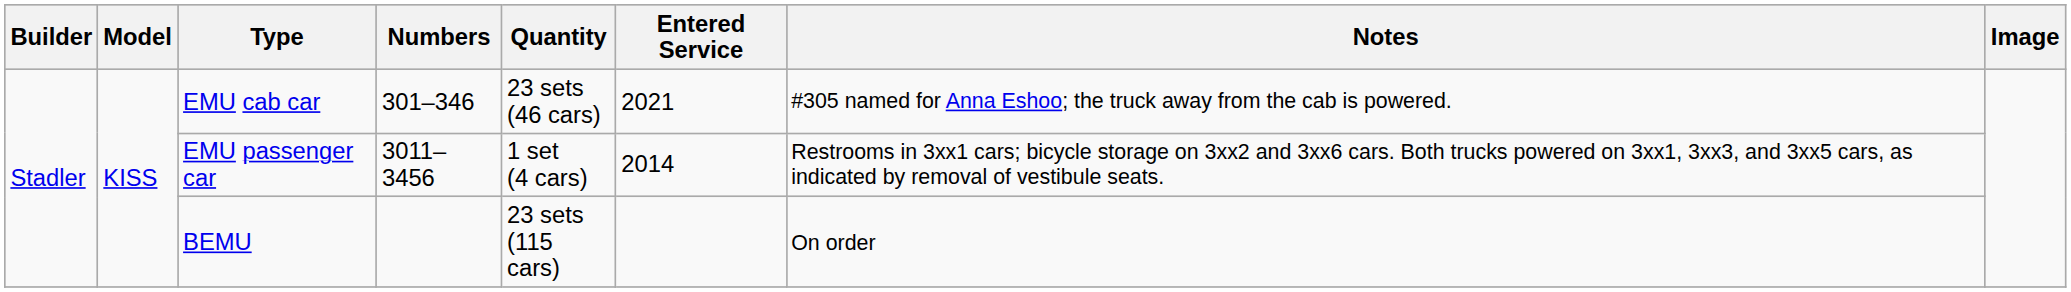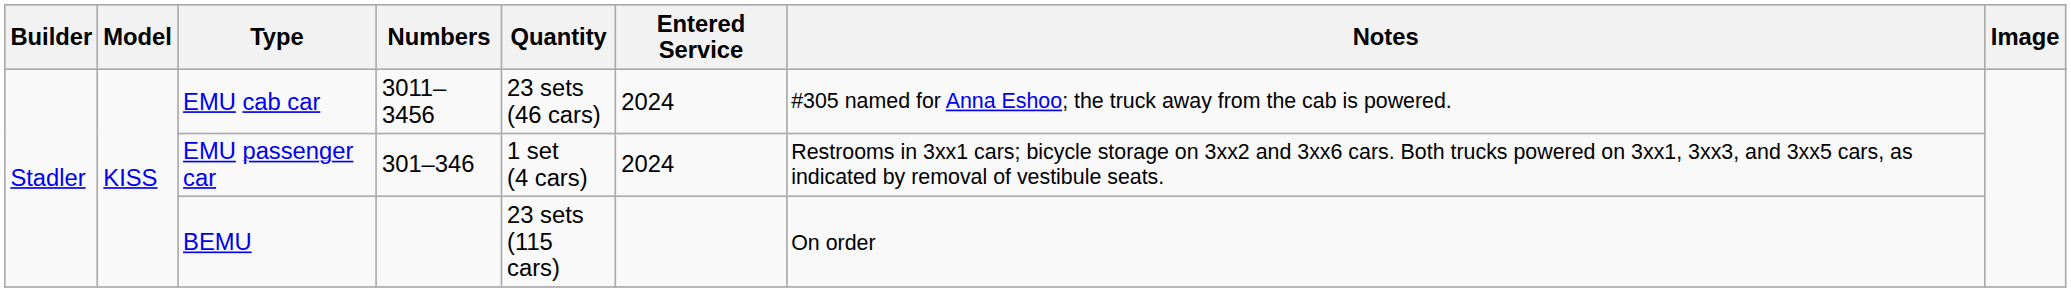 <table class="wikitable sortable" style="font-size:90%;">
 <tr>
 <th>Builder</th>
 <th>Model</th>
 <th>Type</th>
 <th>Numbers</th>
 <th>Quantity</th>
 <th>Entered Service</th>
 <th class="unsortable">Notes</th>
 <th class="unsortable">Image</th>
 </tr>
 <tr>
 <td rowspan="3"><a href='#'>Stadler</a></td>
 <td rowspan="3"><a href='#'>KISS</a></td>
 <td><a href='#'>EMU</a> <a href='#'>cab car</a></td>
-<td>301–346</td>
+<td>3011–3456</td>
 <td>23 sets<br>(46 cars)</td>
-<td>2021</td>
+<td>2024</td>
 <td style="font-size:90%;">#305 named for <a href='#'>Anna Eshoo</a>; the truck away from the cab is powered.</td>
 <td rowspan="3"></td>
 </tr>
 <tr>
 <td><a href='#'>EMU</a> <a href='#'>passenger car</a></td>
-<td>3011–3456</td>
+<td>301–346</td>
 <td>1 set<br>(4 cars)</td>
-<td>2014</td>
+<td>2024</td>
 <td style="font-size:90%;">Restrooms in 3xx1 cars; bicycle storage on 3xx2 and 3xx6 cars. Both trucks powered on 3xx1, 3xx3, and 3xx5 cars, as indicated by removal of vestibule seats.</td>
 </tr>
 <tr>
 <td><a href='#'>BEMU</a></td>
 <td></td>
 <td>23 sets<br>(115 cars)</td>
 <td></td>
 <td style="font-size:90%;">On order</td>
 </tr>
 </table>
